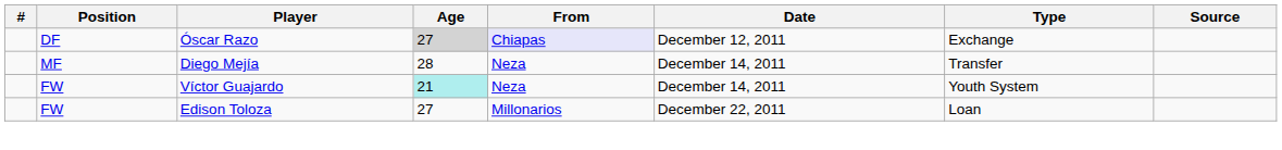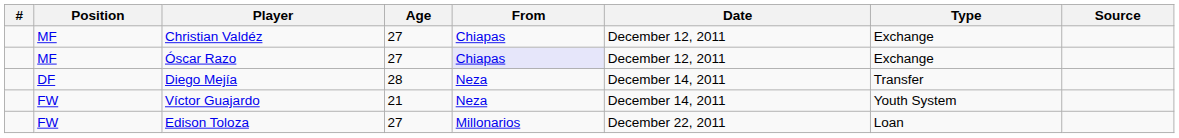 <table class="wikitable sortable" style="width:83%; text-align:center; font-size:95%; text-align:left;">
 <tr>
 <th><strong>#</strong></th>
 <th><strong>Position</strong></th>
 <th><strong>Player</strong></th>
 <th><strong>Age</strong></th>
 <th><strong>From</strong></th>
 <th><strong>Date</strong></th>
 <th><strong>Type</strong></th>
 <th><strong>Source</strong></th>
 </tr>
 <tr>
 <td></td>
-<td><a href='#'>DF</a></td>
+<td><a href='#'>MF</a></td>
+<td> <a href='#'>Christian Valdéz</a></td>
+<td>27</td>
+<td> <a href='#'>Chiapas</a></td>
+<td>December 12, 2011</td>
+<td>Exchange</td>
+<td></td>
+</tr>
+<tr>
+<td></td>
+<td><a href='#'>MF</a></td>
 <td> <a href='#'>Óscar Razo</a></td>
-<td style="background: lightgrey;">27</td>
+<td>27</td>
 <td style="background: lavender;"> <a href='#'>Chiapas</a></td>
 <td>December 12, 2011</td>
 <td>Exchange</td>
 <td></td>
 </tr>
 <tr>
 <td></td>
-<td><a href='#'>MF</a></td>
+<td><a href='#'>DF</a></td>
 <td> <a href='#'>Diego Mejía</a></td>
 <td>28</td>
 <td> <a href='#'>Neza</a></td>
 <td>December 14, 2011</td>
 <td>Transfer</td>
 <td></td>
 </tr>
 <tr>
 <td></td>
 <td><a href='#'>FW</a></td>
 <td> <a href='#'>Víctor Guajardo</a></td>
-<td style="background: paleturquoise;">21</td>
+<td>21</td>
 <td> <a href='#'>Neza</a></td>
 <td>December 14, 2011</td>
 <td>Youth System</td>
 <td></td>
 </tr>
 <tr>
 <td></td>
 <td><a href='#'>FW</a></td>
 <td> <a href='#'>Edison Toloza</a></td>
 <td>27</td>
 <td> <a href='#'>Millonarios</a></td>
 <td>December 22, 2011</td>
 <td>Loan</td>
 <td></td>
 </tr>
 </table>
